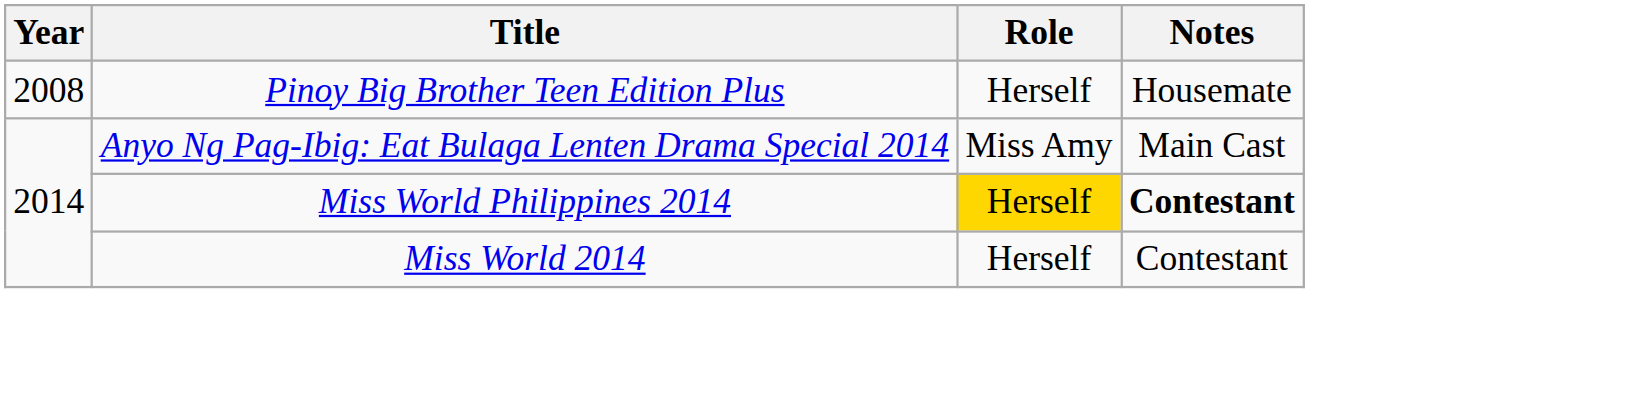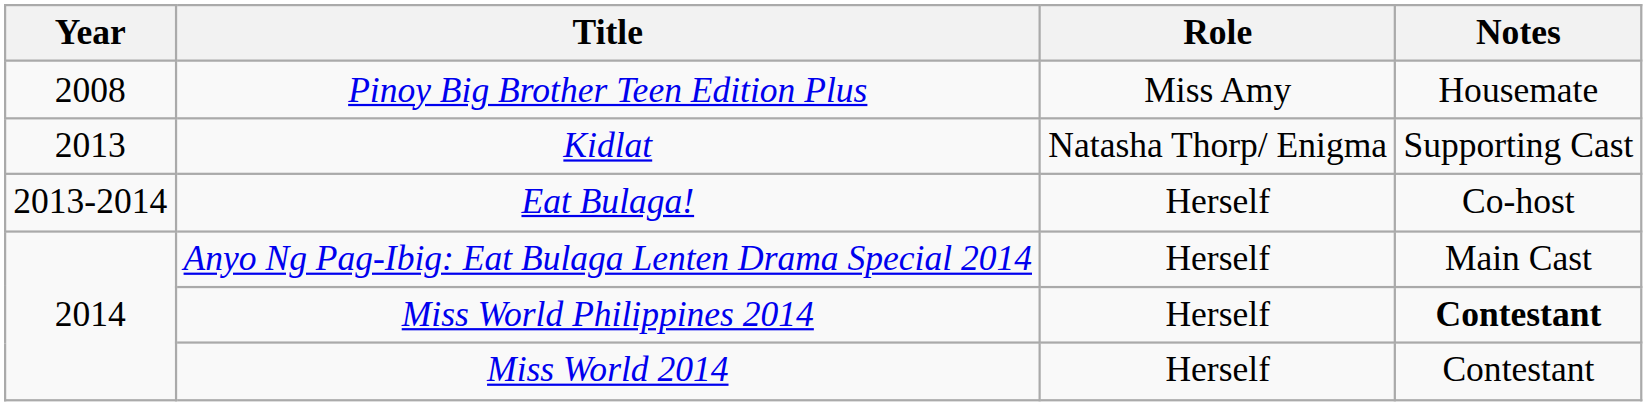 <table class="wikitable" style="text-align:center;">
 <tr>
 <th>Year</th>
 <th>Title</th>
 <th>Role</th>
 <th>Notes</th>
 </tr>
 <tr>
 <td>2008</td>
 <td><em><a href='#'>Pinoy Big Brother Teen Edition Plus</a></em></td>
+<td>Miss Amy</td>
+<td>Housemate</td>
+</tr>
+<tr>
+<td>2013</td>
+<td><em><a href='#'>Kidlat</a></em></td>
+<td>Natasha Thorp/ Enigma</td>
+<td>Supporting Cast</td>
+</tr>
+<tr>
+<td>2013-2014</td>
+<td><em><a href='#'>Eat Bulaga!</a></em></td>
 <td>Herself</td>
-<td>Housemate</td>
+<td>Co-host</td>
 </tr>
 <tr>
 <td Rowspan=3>2014</td>
 <td><em><a href='#'>Anyo Ng Pag-Ibig: Eat Bulaga Lenten Drama Special 2014</a></em></td>
-<td>Miss Amy</td>
+<td>Herself</td>
 <td>Main Cast</td>
 </tr>
 <tr>
 <td><em><a href='#'>Miss World Philippines 2014</a></em></td>
-<td style="background: gold;">Herself</td>
+<td>Herself</td>
 <td><strong>Contestant</strong></td>
 </tr>
 <tr>
 <td><em><a href='#'>Miss World 2014</a></em></td>
 <td>Herself</td>
 <td>Contestant</td>
 </tr>
 </table>
